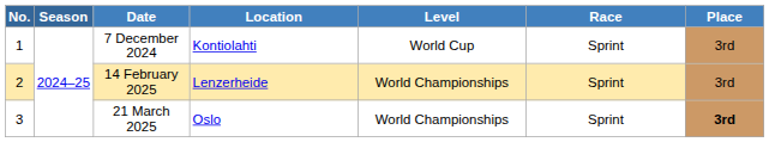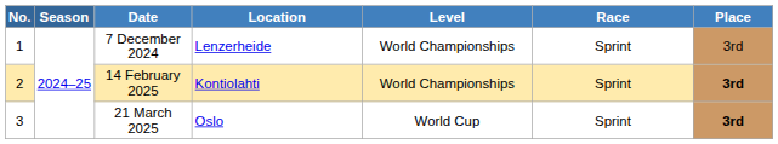 <table class="wikitable sortable" style="font-size:95%; text-align:center; border:grey solid 1px; border-collapse:collapse; background:#ffffff;">
 <tr style="background:#efefef;">
 <th style="background-color:#369; color:white;">No.</th>
 <th style="background-color:#369; color:white;">Season</th>
 <th style="background-color:#4180be; color:white; width:100px;">Date</th>
 <th style="background-color:#4180be; color:white; width:180px;">Location</th>
 <th style="background-color:#4180be; color:white; width:180px;">Level</th>
 <th style="background-color:#4180be; color:white; width:170px;">Race</th>
 <th style="background-color:#4180be; color:white; width:80px;">Place</th>
 </tr>
 <tr>
 <td>1</td>
 <td rowspan=3><a href='#'>2024–25</a></td>
 <td>7 December 2024</td>
-<td align=left> <a href='#'>Kontiolahti</a></td>
-<td>World Cup</td>
+<td align=left> <a href='#'>Lenzerheide</a></td>
+<td>World Championships</td>
 <td>Sprint</td>
 <td align=center bgcolor="cc9966">3rd</td>
 </tr>
 <tr style="background:#FFEBAD">
 <td>2</td>
 <td>14 February 2025</td>
-<td align=left> <a href='#'>Lenzerheide</a></td>
+<td align=left> <a href='#'>Kontiolahti</a></td>
 <td>World Championships</td>
 <td>Sprint</td>
-<td align=center bgcolor="cc9966">3rd</td>
+<td align=center bgcolor="cc9966"><strong>3rd</strong></td>
 </tr>
 <tr>
 <td>3</td>
 <td>21 March 2025</td>
 <td align=left> <a href='#'>Oslo</a></td>
-<td>World Championships</td>
+<td>World Cup</td>
 <td>Sprint</td>
 <td align=center bgcolor="cc9966"><strong>3rd</strong></td>
 </tr>
 </table>
